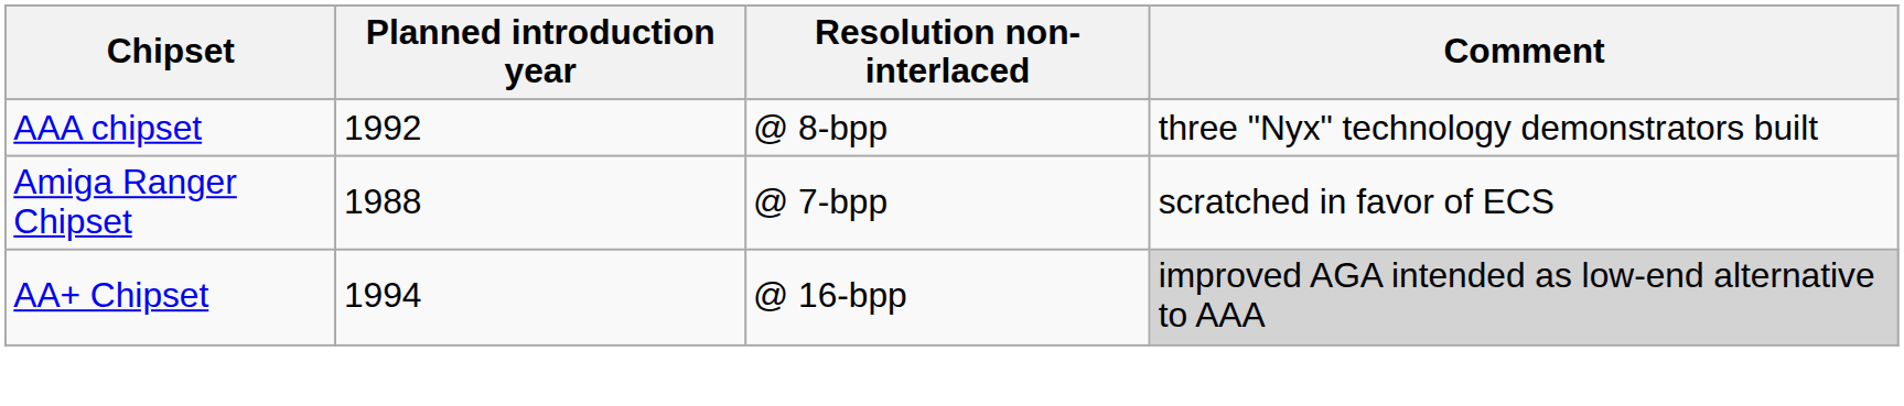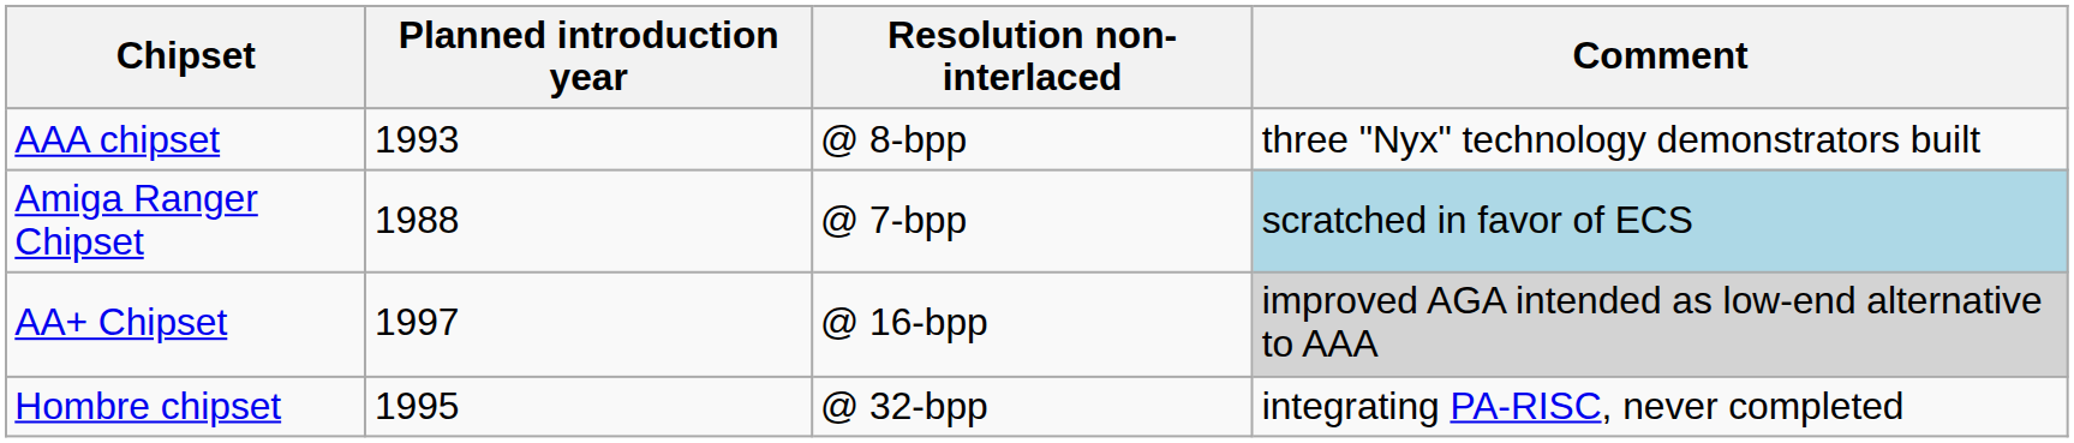 <table class="wikitable">
 <tr>
 <th>Chipset</th>
 <th>Planned introduction year</th>
 <th>Resolution non-interlaced</th>
 <th>Comment</th>
 </tr>
 <tr>
 <td><a href='#'>AAA chipset</a></td>
-<td>1992</td>
+<td>1993</td>
 <td> @ 8-bpp</td>
 <td>three "Nyx" technology demonstrators built</td>
 </tr>
 <tr>
 <td><a href='#'>Amiga Ranger Chipset</a></td>
 <td>1988</td>
 <td> @ 7-bpp</td>
-<td>scratched in favor of ECS</td>
+<td style="background: lightblue;">scratched in favor of ECS</td>
 </tr>
 <tr>
 <td><a href='#'>AA+ Chipset</a></td>
-<td>1994</td>
+<td>1997</td>
 <td> @ 16-bpp</td>
 <td style="background: lightgrey;">improved AGA intended as low-end alternative to AAA</td>
 </tr>
+<tr>
+<td><a href='#'>Hombre chipset</a></td>
+<td>1995</td>
+<td> @ 32-bpp</td>
+<td>integrating <a href='#'>PA-RISC</a>, never completed</td>
+</tr>
 </table>
